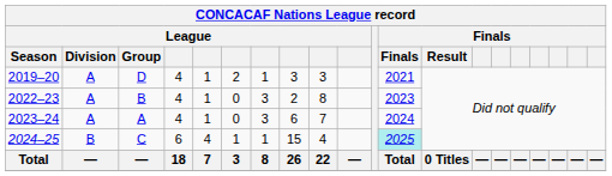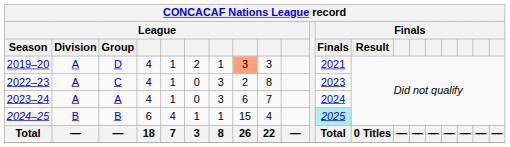 <table class="wikitable" style="text-align:center;">
 <tr>
 <th colspan="20"><a href='#'>CONCACAF Nations League</a> record</th>
 </tr>
 <tr>
 <th colspan="10">League</th>
 <th rowspan="7"></th>
 <th colspan="9">Finals</th>
 </tr>
 <tr>
 <th>Season</th>
 <th>Division</th>
 <th>Group</th>
 <th width="28"></th>
 <th width="28"></th>
 <th width="28"></th>
 <th width="28"></th>
 <th width="28"></th>
 <th width="28"></th>
 <th width="35"></th>
 <th><strong>Finals</strong></th>
 <th><strong>Result</strong></th>
 <th></th>
 <th></th>
 <th></th>
 <th></th>
 <th></th>
 <th></th>
 <th></th>
 </tr>
 <tr>
 <td><a href='#'>2019–20</a></td>
 <td><a href='#'>A</a></td>
 <td><a href='#'>D</a></td>
 <td>4</td>
 <td>1</td>
 <td>2</td>
 <td>1</td>
-<td>3</td>
+<td style="background: lightsalmon;">3</td>
 <td>3</td>
 <td></td>
 <td> <a href='#'>2021</a></td>
 <td colspan="8" rowspan="4"><em>Did not qualify</em></td>
 </tr>
 <tr>
 <td><a href='#'>2022–23</a></td>
 <td><a href='#'>A</a></td>
-<td><a href='#'>B</a></td>
+<td><a href='#'>C</a></td>
 <td>4</td>
 <td>1</td>
 <td>0</td>
 <td>3</td>
 <td>2</td>
 <td>8</td>
 <td></td>
 <td> <a href='#'>2023</a></td>
 </tr>
 <tr>
 <td><a href='#'>2023–24</a></td>
 <td><a href='#'>A</a></td>
 <td><a href='#'>A</a></td>
 <td>4</td>
 <td>1</td>
 <td>0</td>
 <td>3</td>
 <td>6</td>
 <td>7</td>
 <td></td>
 <td> <a href='#'>2024</a></td>
 </tr>
 <tr>
 <td><a href='#'><em>2024–25</em></a></td>
 <td><a href='#'>B</a></td>
-<td><a href='#'>C</a></td>
+<td><a href='#'>B</a></td>
 <td>6</td>
 <td>4</td>
 <td>1</td>
 <td>1</td>
 <td>15</td>
 <td>4</td>
 <td></td>
 <td style="background: paleturquoise;"> <a href='#'><em>2025</em></a></td>
 </tr>
 <tr>
 <th>Total</th>
 <th><strong>—</strong></th>
 <th><strong>—</strong></th>
 <th>18</th>
 <th>7</th>
 <th>3</th>
 <th>8</th>
 <th>26</th>
 <th>22</th>
 <th><strong>—</strong></th>
 <th><strong>Total</strong></th>
 <th><strong>0 Titles</strong></th>
 <th><strong>—</strong></th>
 <th><strong>—</strong></th>
 <th><strong>—</strong></th>
 <th><strong>—</strong></th>
 <th><strong>—</strong></th>
 <th><strong>—</strong></th>
 <th><strong>—</strong></th>
 </tr>
 <tr>
 </tr>
 </table>
